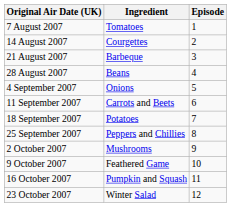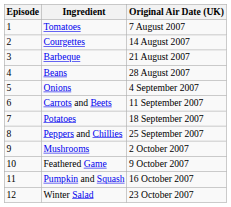 <table class="wikitable">
 <tr>
+<th>Episode</th>
+<th>Ingredient</th>
 <th>Original Air Date (UK)</th>
-<th>Ingredient</th>
-<th>Episode</th>
 </tr>
 <tr>
+<td>1</td>
+<td><a href='#'>Tomatoes</a></td>
 <td>7 August 2007</td>
-<td><a href='#'>Tomatoes</a></td>
-<td>1</td>
 </tr>
 <tr>
+<td>2</td>
+<td><a href='#'>Courgettes</a></td>
 <td>14 August 2007</td>
-<td><a href='#'>Courgettes</a></td>
-<td>2</td>
 </tr>
 <tr>
+<td>3</td>
+<td><a href='#'>Barbeque</a></td>
 <td>21 August 2007</td>
-<td><a href='#'>Barbeque</a></td>
-<td>3</td>
 </tr>
 <tr>
+<td>4</td>
+<td><a href='#'>Beans</a></td>
 <td>28 August 2007</td>
-<td><a href='#'>Beans</a></td>
-<td>4</td>
 </tr>
 <tr>
+<td>5</td>
+<td><a href='#'>Onions</a></td>
 <td>4 September 2007</td>
-<td><a href='#'>Onions</a></td>
-<td>5</td>
 </tr>
 <tr>
+<td>6</td>
+<td><a href='#'>Carrots</a> and <a href='#'>Beets</a></td>
 <td>11 September 2007</td>
-<td><a href='#'>Carrots</a> and <a href='#'>Beets</a></td>
-<td>6</td>
 </tr>
 <tr>
+<td>7</td>
+<td><a href='#'>Potatoes</a></td>
 <td>18 September 2007</td>
-<td><a href='#'>Potatoes</a></td>
-<td>7</td>
 </tr>
 <tr>
+<td>8</td>
+<td><a href='#'>Peppers</a> and <a href='#'>Chillies</a></td>
 <td>25 September 2007</td>
-<td><a href='#'>Peppers</a> and <a href='#'>Chillies</a></td>
-<td>8</td>
 </tr>
 <tr>
+<td>9</td>
+<td><a href='#'>Mushrooms</a></td>
 <td>2 October 2007</td>
-<td><a href='#'>Mushrooms</a></td>
-<td>9</td>
 </tr>
 <tr>
+<td>10</td>
+<td>Feathered <a href='#'>Game</a></td>
 <td>9 October 2007</td>
-<td>Feathered <a href='#'>Game</a></td>
-<td>10</td>
 </tr>
 <tr>
+<td>11</td>
+<td><a href='#'>Pumpkin</a> and <a href='#'>Squash</a></td>
 <td>16 October 2007</td>
-<td><a href='#'>Pumpkin</a> and <a href='#'>Squash</a></td>
-<td>11</td>
 </tr>
 <tr>
+<td>12</td>
+<td>Winter <a href='#'>Salad</a></td>
 <td>23 October 2007</td>
-<td>Winter <a href='#'>Salad</a></td>
-<td>12</td>
 </tr>
 </table>
